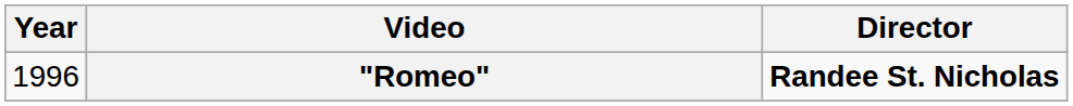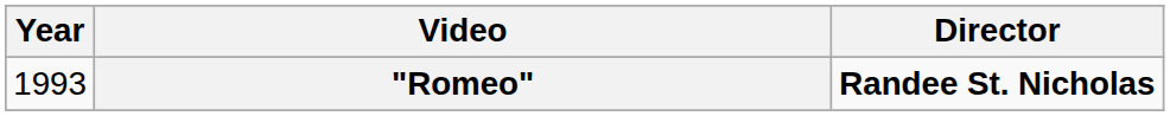 <table class="wikitable plainrowheaders">
 <tr>
 <th>Year</th>
 <th style="width:22em;">Video</th>
 <th>Director</th>
 </tr>
 <tr>
-<td>1996</td>
+<td>1993</td>
 <th scope="row">"Romeo" </th>
 <td><strong>Randee St. Nicholas</strong></td>
 </tr>
 </table>
